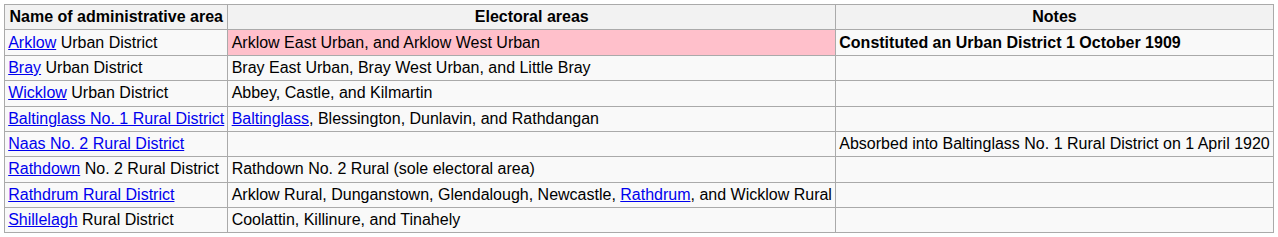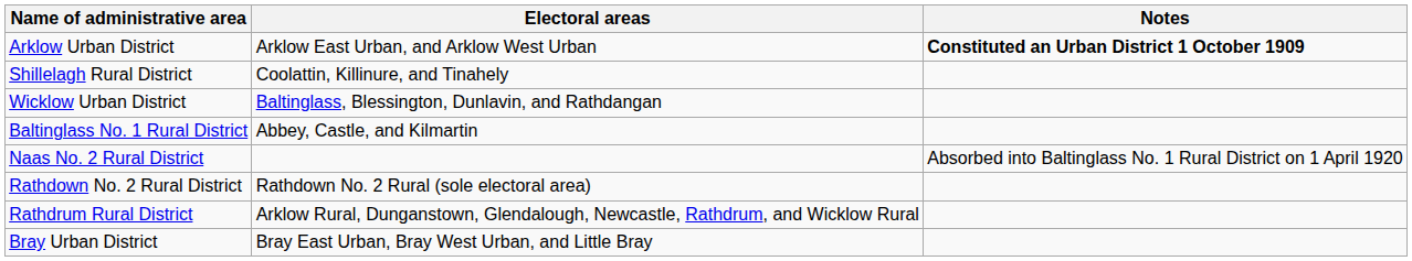 <table class="wikitable">
 <tr>
 <th>Name of administrative area</th>
 <th>Electoral areas</th>
 <th>Notes</th>
 </tr>
 <tr>
 <td><a href='#'>Arklow</a> Urban District</td>
-<td style="background: pink;">Arklow East Urban, and Arklow West Urban</td>
+<td>Arklow East Urban, and Arklow West Urban</td>
 <td><strong>Constituted an Urban District 1 October 1909 </strong></td>
 </tr>
 <tr>
-<td><a href='#'>Bray</a> Urban District</td>
-<td>Bray East Urban, Bray West Urban, and Little Bray</td>
+<td><a href='#'>Shillelagh</a> Rural District</td>
+<td>Coolattin, Killinure, and Tinahely</td>
 <td></td>
 </tr>
 <tr>
 <td><a href='#'>Wicklow</a> Urban District</td>
-<td>Abbey, Castle, and Kilmartin</td>
+<td><a href='#'>Baltinglass</a>, Blessington, Dunlavin, and Rathdangan</td>
 <td></td>
 </tr>
 <tr>
 <td><a href='#'>Baltinglass No. 1 Rural District</a></td>
-<td><a href='#'>Baltinglass</a>, Blessington, Dunlavin, and Rathdangan</td>
+<td>Abbey, Castle, and Kilmartin</td>
 <td></td>
 </tr>
 <tr>
 <td><a href='#'>Naas No. 2 Rural District</a></td>
 <td></td>
 <td>Absorbed into Baltinglass No. 1 Rural District on 1 April 1920</td>
 </tr>
 <tr>
 <td><a href='#'>Rathdown</a> No. 2 Rural District</td>
 <td>Rathdown No. 2 Rural (sole electoral area)</td>
 <td></td>
 </tr>
 <tr>
 <td><a href='#'>Rathdrum Rural District</a></td>
 <td>Arklow Rural, Dunganstown, Glendalough, Newcastle, <a href='#'>Rathdrum</a>, and Wicklow Rural</td>
 <td></td>
 </tr>
 <tr>
-<td><a href='#'>Shillelagh</a> Rural District</td>
-<td>Coolattin, Killinure, and Tinahely</td>
+<td><a href='#'>Bray</a> Urban District</td>
+<td>Bray East Urban, Bray West Urban, and Little Bray</td>
 <td></td>
 </tr>
 </table>
